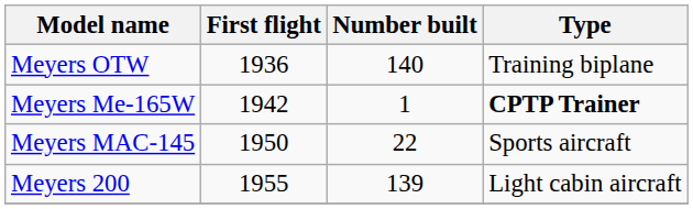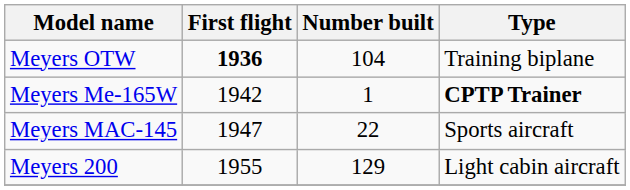 <table class="wikitable sortable">
 <tr>
 <th>Model name</th>
 <th>First flight</th>
 <th>Number built</th>
 <th>Type</th>
 </tr>
 <tr>
 <td align=left><a href='#'>Meyers OTW</a></td>
-<td align=center>1936</td>
-<td align=center>140</td>
+<td align=center><strong>1936</strong></td>
+<td align=center>104</td>
 <td align=left>Training biplane</td>
 </tr>
 <tr>
 <td align=left><a href='#'>Meyers Me-165W</a></td>
 <td align=center>1942</td>
 <td align=center>1</td>
 <td align=left><strong>CPTP Trainer</strong></td>
 </tr>
 <tr>
 <td align=left><a href='#'>Meyers MAC-145</a></td>
-<td align=center>1950</td>
+<td align=center>1947</td>
 <td align=center>22</td>
 <td align=left>Sports aircraft</td>
 </tr>
 <tr>
 <td align=left><a href='#'>Meyers 200</a></td>
 <td align=center>1955</td>
-<td align=center>139</td>
+<td align=center>129</td>
 <td align=left>Light cabin aircraft</td>
 </tr>
 <tr>
 </tr>
 </table>
